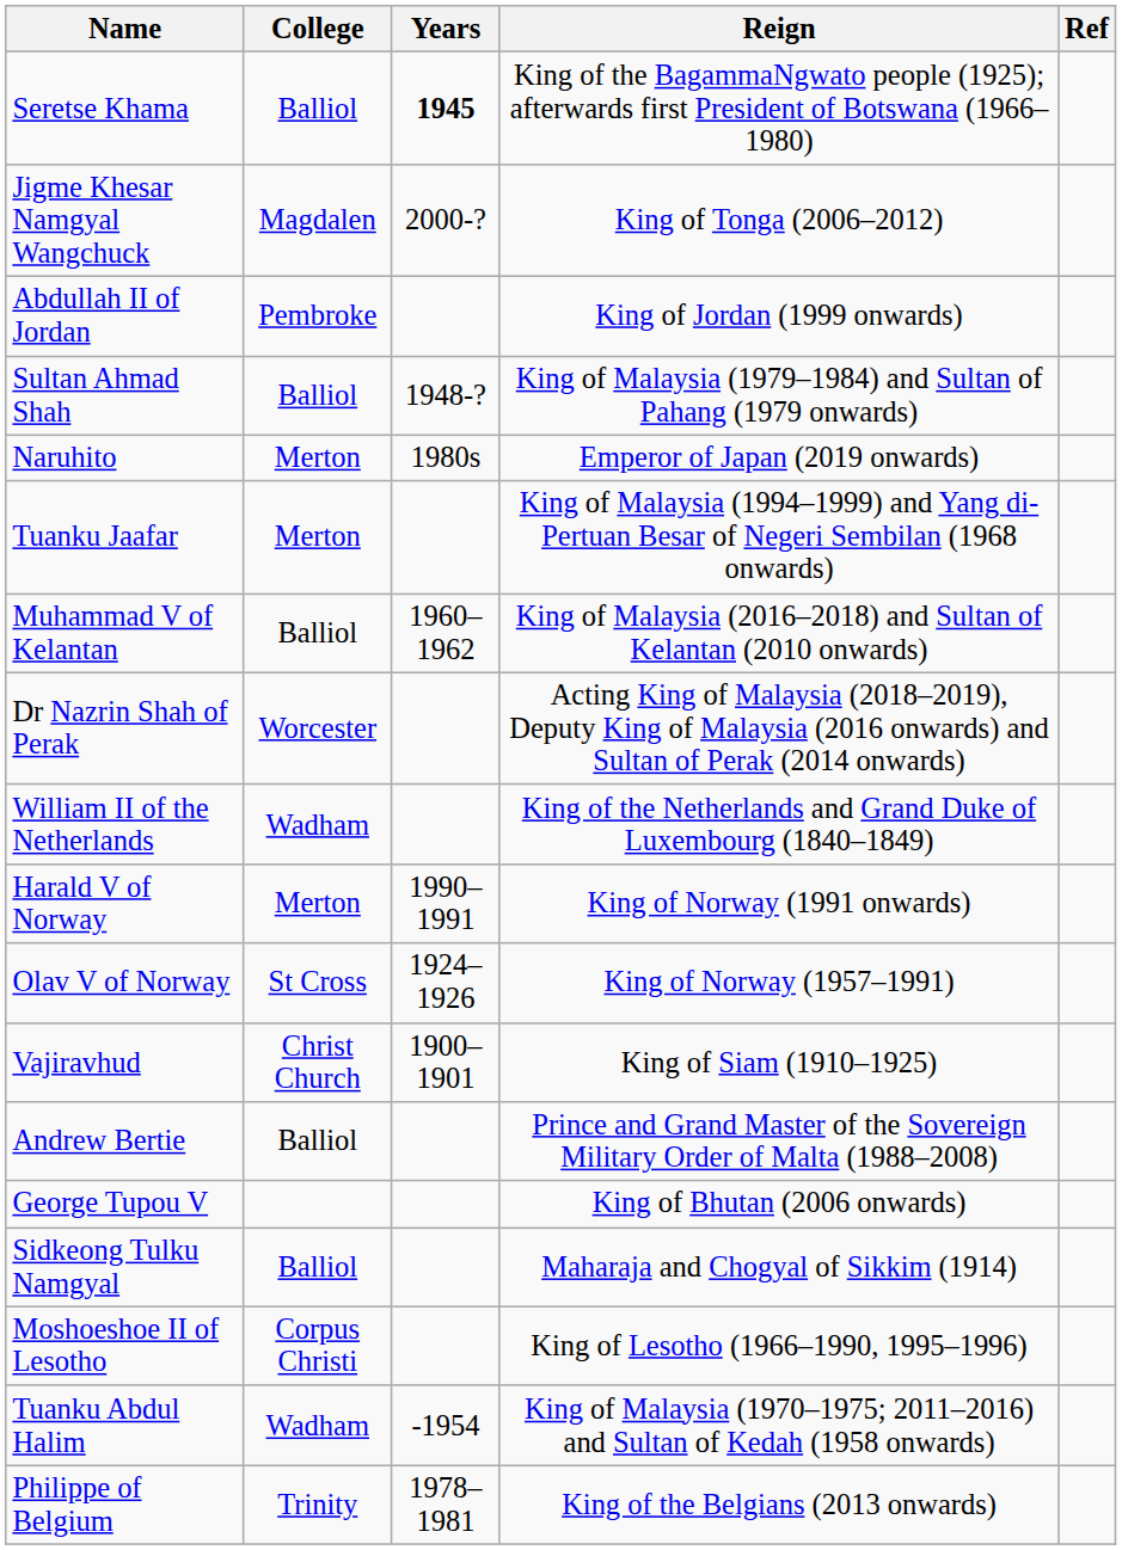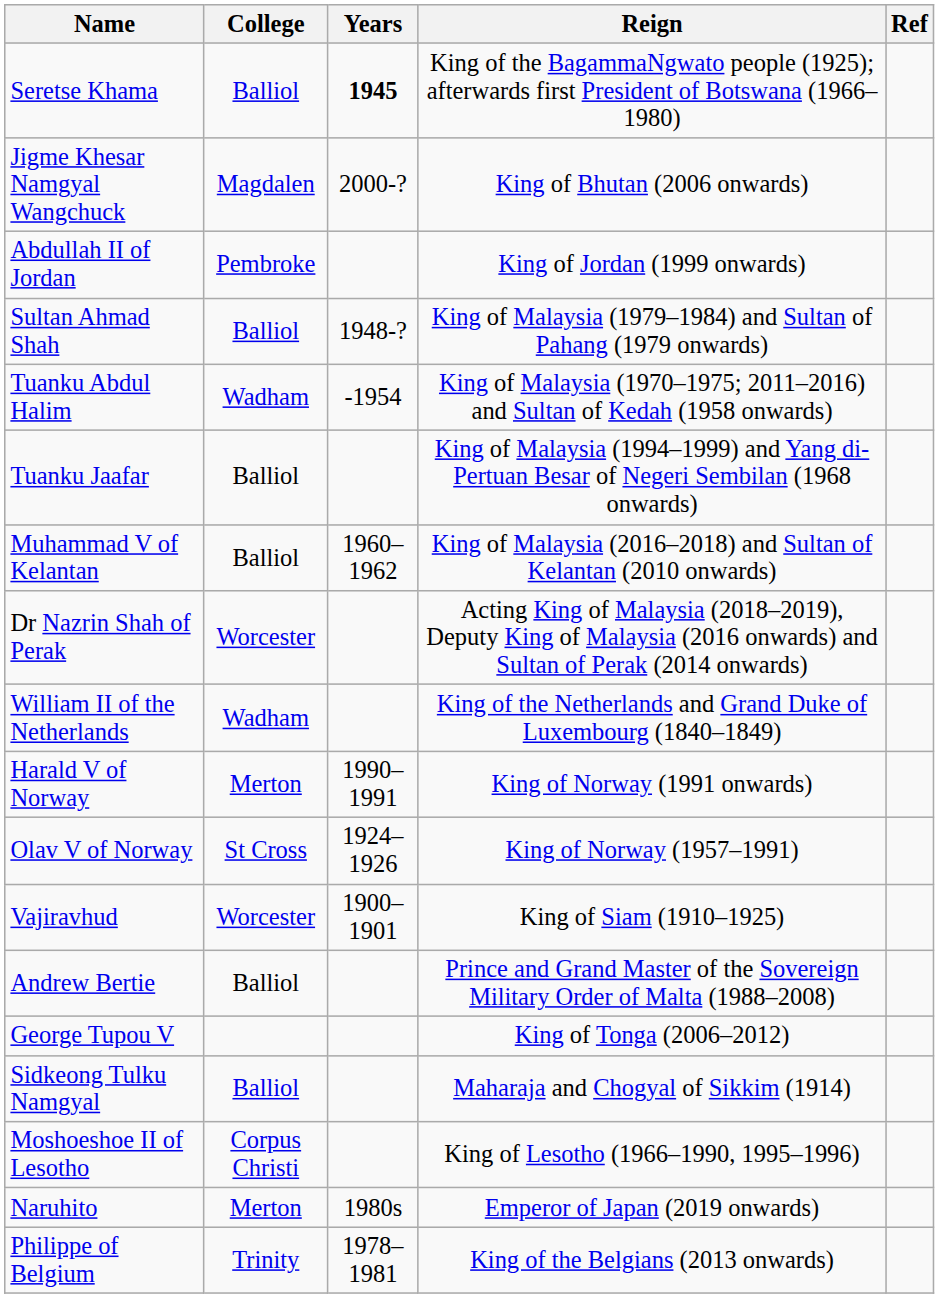 <table class="wikitable sortable" style="text-align:center; vertical-align:top;">
 <tr>
 <th>Name</th>
 <th>College</th>
 <th>Years</th>
 <th>Reign</th>
 <th>Ref</th>
 </tr>
 <tr>
 <td style="text-align:left;"><a href='#'>Seretse Khama</a></td>
 <td><a href='#'>Balliol</a></td>
 <td><strong>1945</strong></td>
 <td>King of the <a href='#'>BagammaNgwato</a> people (1925); afterwards first <a href='#'>President of Botswana</a> (1966–1980)</td>
 <td></td>
 </tr>
 <tr>
 <td style="text-align:left;"><a href='#'>Jigme Khesar Namgyal Wangchuck</a></td>
 <td><a href='#'>Magdalen</a></td>
 <td>2000-?</td>
-<td><a href='#'>King</a> of <a href='#'>Tonga</a> (2006–2012)</td>
+<td><a href='#'>King</a> of <a href='#'>Bhutan</a> (2006 onwards)</td>
 <td></td>
 </tr>
 <tr>
 <td style="text-align:left;"><a href='#'>Abdullah II of Jordan</a></td>
 <td><a href='#'>Pembroke</a></td>
 <td></td>
 <td><a href='#'>King</a> of <a href='#'>Jordan</a> (1999 onwards)</td>
 <td></td>
 </tr>
 <tr>
 <td style="text-align:left;"><a href='#'>Sultan Ahmad Shah</a></td>
 <td><a href='#'>Balliol</a></td>
 <td>1948-?</td>
 <td><a href='#'>King</a> of <a href='#'>Malaysia</a> (1979–1984) and <a href='#'>Sultan</a> of <a href='#'>Pahang</a> (1979 onwards)</td>
 <td></td>
 </tr>
 <tr>
-<td style="text-align:left;"><a href='#'>Naruhito</a></td>
-<td><a href='#'>Merton</a></td>
-<td>1980s</td>
-<td><a href='#'>Emperor of Japan</a> (2019 onwards)</td>
+<td style="text-align:left;"><a href='#'>Tuanku Abdul Halim</a></td>
+<td><a href='#'>Wadham</a></td>
+<td>-1954</td>
+<td><a href='#'>King</a> of <a href='#'>Malaysia</a> (1970–1975; 2011–2016) and <a href='#'>Sultan</a> of <a href='#'>Kedah</a> (1958 onwards)</td>
 <td></td>
 </tr>
 <tr>
 <td style="text-align:left;"><a href='#'>Tuanku Jaafar</a></td>
-<td><a href='#'>Merton</a></td>
+<td>Balliol</td>
 <td></td>
 <td><a href='#'>King</a> of <a href='#'>Malaysia</a> (1994–1999) and <a href='#'>Yang di-Pertuan Besar</a> of <a href='#'>Negeri Sembilan</a> (1968 onwards)</td>
 <td></td>
 </tr>
 <tr>
 <td style="text-align:left;"><a href='#'>Muhammad V of Kelantan</a></td>
 <td>Balliol</td>
 <td>1960–1962</td>
 <td><a href='#'>King</a> of <a href='#'>Malaysia</a> (2016–2018) and <a href='#'>Sultan of Kelantan</a> (2010 onwards)</td>
 <td></td>
 </tr>
 <tr>
 <td style="text-align:left;">Dr <a href='#'>Nazrin Shah of Perak</a></td>
 <td><a href='#'>Worcester</a></td>
 <td></td>
 <td>Acting <a href='#'>King</a> of <a href='#'>Malaysia</a> (2018–2019), Deputy <a href='#'>King</a> of <a href='#'>Malaysia</a> (2016 onwards) and <a href='#'>Sultan of Perak</a> (2014 onwards)</td>
 <td></td>
 </tr>
 <tr>
 <td style="text-align:left;"><a href='#'>William II of the Netherlands</a></td>
 <td><a href='#'>Wadham</a></td>
 <td></td>
 <td><a href='#'>King of the Netherlands</a> and <a href='#'>Grand Duke of Luxembourg</a> (1840–1849)</td>
 <td></td>
 </tr>
 <tr>
 <td style="text-align:left;"><a href='#'>Harald V of Norway</a></td>
 <td><a href='#'>Merton</a></td>
 <td>1990–1991</td>
 <td><a href='#'>King of Norway</a> (1991 onwards)</td>
 <td></td>
 </tr>
 <tr>
 <td style="text-align:left;"><a href='#'>Olav V of Norway</a></td>
 <td><a href='#'>St Cross</a></td>
 <td>1924–1926</td>
 <td><a href='#'>King of Norway</a> (1957–1991)</td>
 <td></td>
 </tr>
 <tr>
 <td style="text-align:left;"><a href='#'>Vajiravhud</a></td>
-<td><a href='#'>Christ Church</a></td>
+<td><a href='#'>Worcester</a></td>
 <td>1900–1901</td>
 <td>King of <a href='#'>Siam</a> (1910–1925)</td>
 <td></td>
 </tr>
 <tr>
 <td style="text-align:left;"><a href='#'>Andrew Bertie</a></td>
 <td>Balliol</td>
 <td></td>
 <td><a href='#'>Prince and Grand Master</a> of the <a href='#'>Sovereign Military Order of Malta</a> (1988–2008)</td>
 <td></td>
 </tr>
 <tr>
 <td style="text-align:left;"><a href='#'>George Tupou V</a></td>
 <td></td>
 <td></td>
-<td><a href='#'>King</a> of <a href='#'>Bhutan</a> (2006 onwards)</td>
+<td><a href='#'>King</a> of <a href='#'>Tonga</a> (2006–2012)</td>
 <td></td>
 </tr>
 <tr>
 <td style="text-align:left;"><a href='#'>Sidkeong Tulku Namgyal</a></td>
 <td><a href='#'>Balliol</a></td>
 <td></td>
 <td><a href='#'>Maharaja</a> and <a href='#'>Chogyal</a> of <a href='#'>Sikkim</a> (1914)</td>
 <td></td>
 </tr>
 <tr>
 <td style="text-align:left;"><a href='#'>Moshoeshoe II of Lesotho</a></td>
 <td><a href='#'>Corpus Christi</a></td>
 <td></td>
 <td>King of <a href='#'>Lesotho</a> (1966–1990, 1995–1996)</td>
 <td></td>
 </tr>
 <tr>
-<td style="text-align:left;"><a href='#'>Tuanku Abdul Halim</a></td>
-<td><a href='#'>Wadham</a></td>
-<td>-1954</td>
-<td><a href='#'>King</a> of <a href='#'>Malaysia</a> (1970–1975; 2011–2016) and <a href='#'>Sultan</a> of <a href='#'>Kedah</a> (1958 onwards)</td>
+<td style="text-align:left;"><a href='#'>Naruhito</a></td>
+<td><a href='#'>Merton</a></td>
+<td>1980s</td>
+<td><a href='#'>Emperor of Japan</a> (2019 onwards)</td>
 <td></td>
 </tr>
 <tr>
 <td style="text-align:left;"><a href='#'>Philippe of Belgium</a></td>
 <td><a href='#'>Trinity</a></td>
 <td>1978–1981</td>
 <td><a href='#'>King of the Belgians</a> (2013 onwards)</td>
 <td></td>
 </tr>
 </table>
